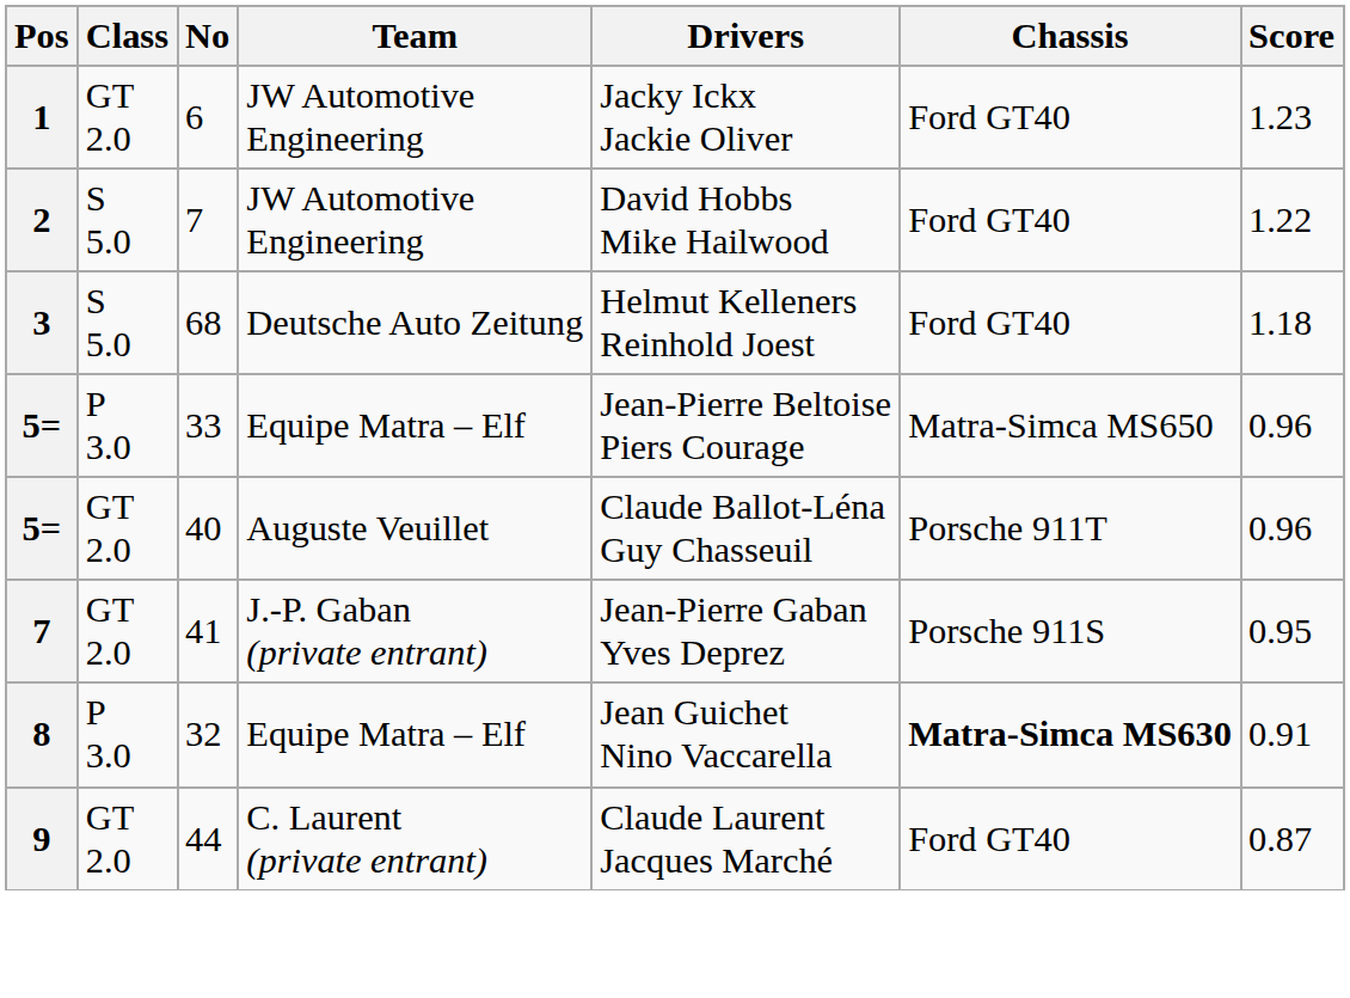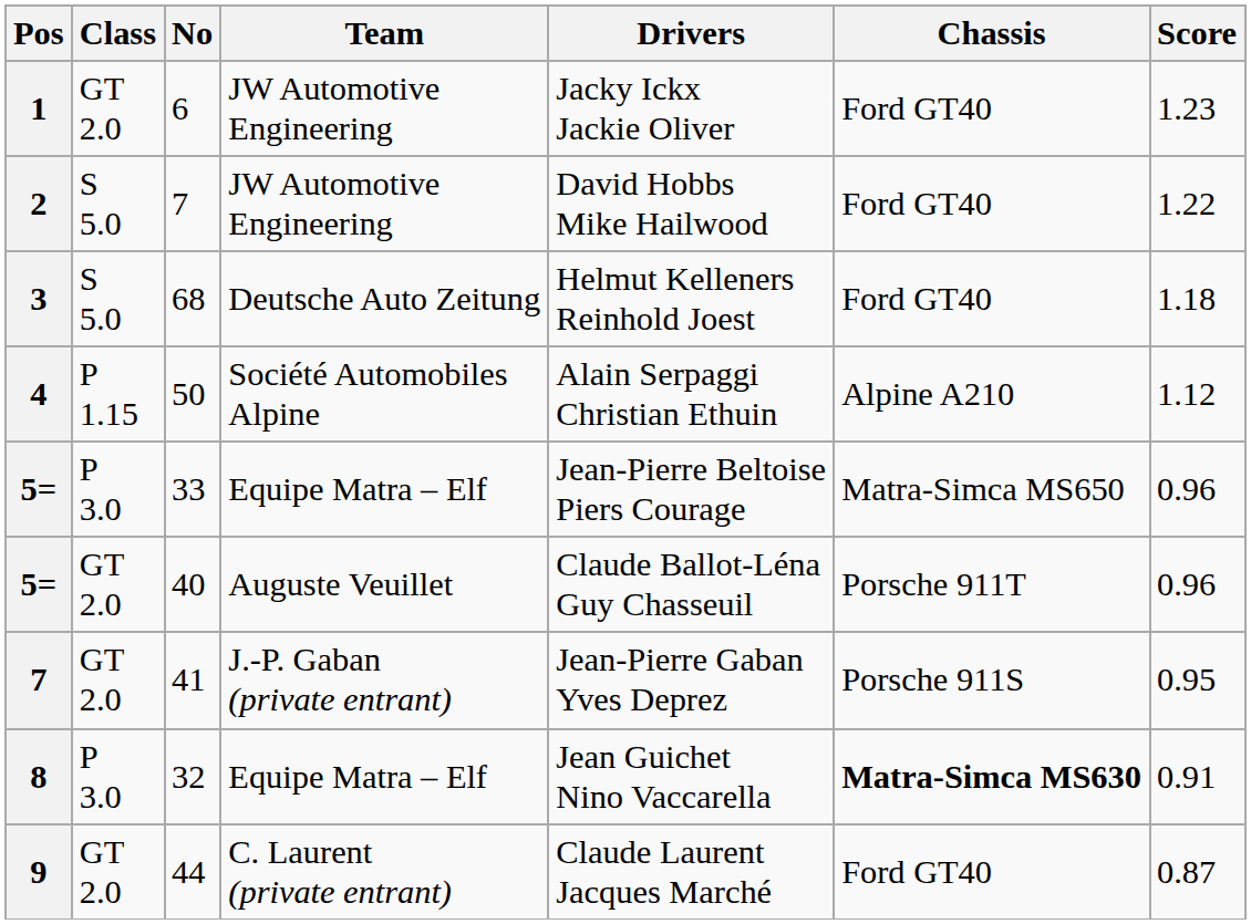 <table class="wikitable" style="font-size: 95%;">
 <tr>
 <th>Pos</th>
 <th>Class</th>
 <th>No</th>
 <th>Team</th>
 <th>Drivers</th>
 <th>Chassis</th>
 <th>Score</th>
 </tr>
 <tr>
 <th>1</th>
 <td>GT<br>2.0</td>
 <td>6</td>
 <td> JW Automotive<br> Engineering</td>
 <td> Jacky Ickx<br> Jackie Oliver</td>
 <td>Ford GT40</td>
 <td>1.23</td>
 </tr>
 <tr>
 <th>2</th>
 <td>S<br>5.0</td>
 <td>7</td>
 <td> JW Automotive<br> Engineering</td>
 <td> David Hobbs<br> Mike Hailwood</td>
 <td>Ford GT40</td>
 <td>1.22</td>
 </tr>
 <tr>
 <th>3</th>
 <td>S<br>5.0</td>
 <td>68</td>
 <td> Deutsche Auto Zeitung</td>
 <td> Helmut Kelleners<br> Reinhold Joest</td>
 <td>Ford GT40</td>
 <td>1.18</td>
+</tr>
+<tr>
+<th>4</th>
+<td>P<br>1.15</td>
+<td>50</td>
+<td> Société Automobiles<br>Alpine</td>
+<td> Alain Serpaggi<br> Christian Ethuin</td>
+<td>Alpine A210</td>
+<td>1.12</td>
 </tr>
 <tr>
 <th>5=</th>
 <td>P<br>3.0</td>
 <td>33</td>
 <td> Equipe Matra – Elf</td>
 <td> Jean-Pierre Beltoise<br> Piers Courage</td>
 <td>Matra-Simca MS650</td>
 <td>0.96</td>
 </tr>
 <tr>
 <th>5=</th>
 <td>GT<br>2.0</td>
 <td>40</td>
 <td> Auguste Veuillet</td>
 <td> Claude Ballot-Léna<br> Guy Chasseuil</td>
 <td>Porsche 911T</td>
 <td>0.96</td>
 </tr>
 <tr>
 <th>7</th>
 <td>GT<br>2.0</td>
 <td>41</td>
 <td> J.-P. Gaban<br><em>(private entrant)</em></td>
 <td> Jean-Pierre Gaban<br> Yves Deprez</td>
 <td>Porsche 911S</td>
 <td>0.95</td>
 </tr>
 <tr>
 <th>8</th>
 <td>P<br>3.0</td>
 <td>32</td>
 <td> Equipe Matra – Elf</td>
 <td> Jean Guichet<br> Nino Vaccarella</td>
 <td><strong>Matra-Simca MS630</strong></td>
 <td>0.91</td>
 </tr>
 <tr>
 <th>9</th>
 <td>GT<br>2.0</td>
 <td>44</td>
 <td> C. Laurent<br><em>(private entrant)</em></td>
 <td> Claude Laurent<br> Jacques Marché</td>
 <td>Ford GT40</td>
 <td>0.87</td>
 </tr>
 </table>
